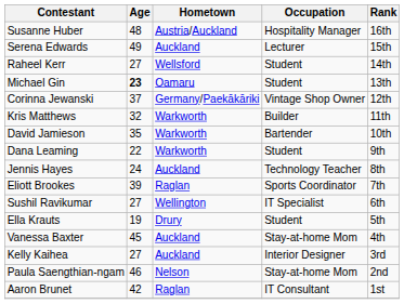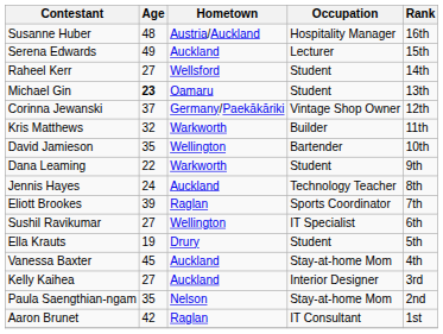 <table class="wikitable">
 <tr>
 <th>Contestant</th>
 <th>Age</th>
 <th>Hometown</th>
 <th>Occupation</th>
 <th>Rank</th>
 </tr>
 <tr>
 <td>Susanne Huber</td>
 <td>48</td>
 <td><a href='#'>Austria</a>/<a href='#'>Auckland</a></td>
 <td>Hospitality Manager</td>
 <td>16th</td>
 </tr>
 <tr>
 <td>Serena Edwards</td>
 <td>49</td>
 <td><a href='#'>Auckland</a></td>
 <td>Lecturer</td>
 <td>15th</td>
 </tr>
 <tr>
 <td>Raheel Kerr</td>
 <td>27</td>
 <td><a href='#'>Wellsford</a></td>
 <td>Student</td>
 <td>14th</td>
 </tr>
 <tr>
 <td>Michael Gin</td>
 <td><strong>23</strong></td>
 <td><a href='#'>Oamaru</a></td>
 <td>Student</td>
 <td>13th</td>
 </tr>
 <tr>
 <td>Corinna Jewanski</td>
 <td>37</td>
 <td><a href='#'>Germany</a>/<a href='#'>Paekākāriki</a></td>
 <td>Vintage Shop Owner</td>
 <td>12th</td>
 </tr>
 <tr>
 <td>Kris Matthews</td>
 <td>32</td>
 <td><a href='#'>Warkworth</a></td>
 <td>Builder</td>
 <td>11th</td>
 </tr>
 <tr>
 <td>David Jamieson</td>
 <td>35</td>
-<td><a href='#'>Warkworth</a></td>
+<td><a href='#'>Wellington</a></td>
 <td>Bartender</td>
 <td>10th</td>
 </tr>
 <tr>
 <td>Dana Leaming</td>
 <td>22</td>
 <td><a href='#'>Warkworth</a></td>
 <td>Student</td>
 <td>9th</td>
 </tr>
 <tr>
 <td>Jennis Hayes</td>
 <td>24</td>
 <td><a href='#'>Auckland</a></td>
 <td>Technology Teacher</td>
 <td>8th</td>
 </tr>
 <tr>
 <td>Eliott Brookes</td>
 <td>39</td>
 <td><a href='#'>Raglan</a></td>
 <td>Sports Coordinator</td>
 <td>7th</td>
 </tr>
 <tr>
 <td>Sushil Ravikumar</td>
 <td>27</td>
 <td><a href='#'>Wellington</a></td>
 <td>IT Specialist</td>
 <td>6th</td>
 </tr>
 <tr>
 <td>Ella Krauts</td>
 <td>19</td>
 <td><a href='#'>Drury</a></td>
 <td>Student</td>
 <td>5th</td>
 </tr>
 <tr>
 <td>Vanessa Baxter</td>
 <td>45</td>
 <td><a href='#'>Auckland</a></td>
 <td>Stay-at-home Mom</td>
 <td>4th</td>
 </tr>
 <tr>
 <td>Kelly Kaihea</td>
 <td>27</td>
 <td><a href='#'>Auckland</a></td>
 <td>Interior Designer</td>
 <td>3rd</td>
 </tr>
 <tr>
 <td>Paula Saengthian-ngam</td>
-<td>46</td>
+<td>35</td>
 <td><a href='#'>Nelson</a></td>
 <td>Stay-at-home Mom</td>
 <td>2nd</td>
 </tr>
 <tr>
 <td>Aaron Brunet</td>
 <td>42</td>
 <td><a href='#'>Raglan</a></td>
 <td>IT Consultant</td>
 <td>1st</td>
 </tr>
 <tr>
 </tr>
 </table>
